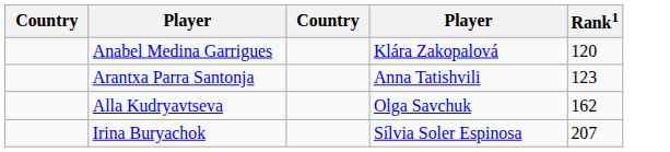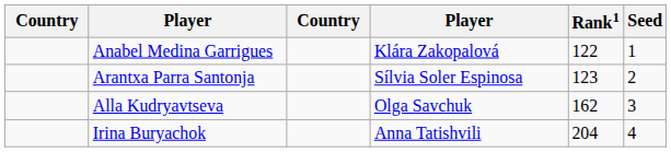 <table class="sortable wikitable">
 <tr>
 <th width="70">Country</th>
 <th width="175">Player</th>
 <th width="70">Country</th>
 <th width="175">Player</th>
 <th>Rank<sup>1</sup></th>
+<th>Seed</th>
 </tr>
 <tr>
 <td></td>
 <td><a href='#'>Anabel Medina Garrigues</a></td>
 <td></td>
 <td><a href='#'>Klára Zakopalová</a></td>
-<td>120</td>
+<td>122</td>
+<td>1</td>
 </tr>
 <tr>
 <td></td>
 <td><a href='#'>Arantxa Parra Santonja</a></td>
 <td></td>
-<td><a href='#'>Anna Tatishvili</a></td>
+<td><a href='#'>Sílvia Soler Espinosa</a></td>
 <td>123</td>
+<td>2</td>
 </tr>
 <tr>
 <td></td>
 <td><a href='#'>Alla Kudryavtseva</a></td>
 <td></td>
 <td><a href='#'>Olga Savchuk</a></td>
 <td>162</td>
+<td>3</td>
 </tr>
 <tr>
 <td></td>
 <td><a href='#'>Irina Buryachok</a></td>
 <td></td>
-<td><a href='#'>Sílvia Soler Espinosa</a></td>
-<td>207</td>
+<td><a href='#'>Anna Tatishvili</a></td>
+<td>204</td>
+<td>4</td>
 </tr>
 </table>
